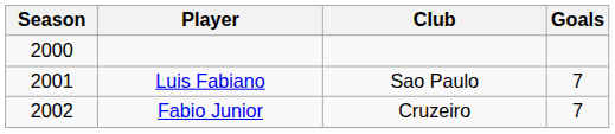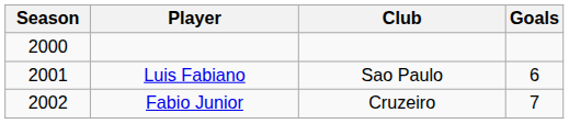 <table class="wikitable sortable" style="text-align:center; margin-left:1em;">
 <tr>
 <th style="width:70px">Season</th>
 <th style="width:180px">Player</th>
 <th style="width:180px">Club</th>
 <th style="width:30px">Goals</th>
 </tr>
 <tr>
 <td>2000</td>
 <td></td>
 <td></td>
 </tr>
 <tr>
 <td>2001</td>
 <td><a href='#'>Luis Fabiano</a></td>
 <td>Sao Paulo</td>
-<td>7</td>
+<td>6</td>
 </tr>
 <tr>
 <td>2002</td>
 <td><a href='#'>Fabio Junior</a></td>
 <td>Cruzeiro</td>
 <td>7</td>
 </tr>
 <tr>
 </tr>
 </table>
